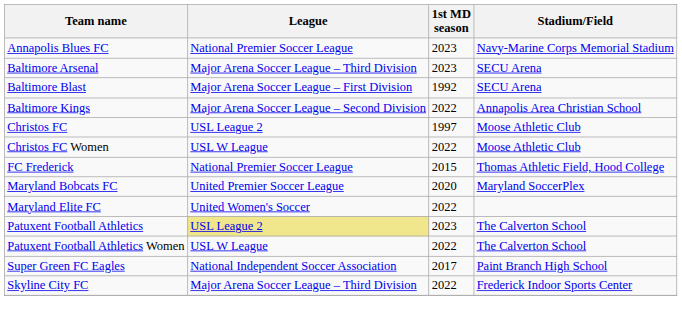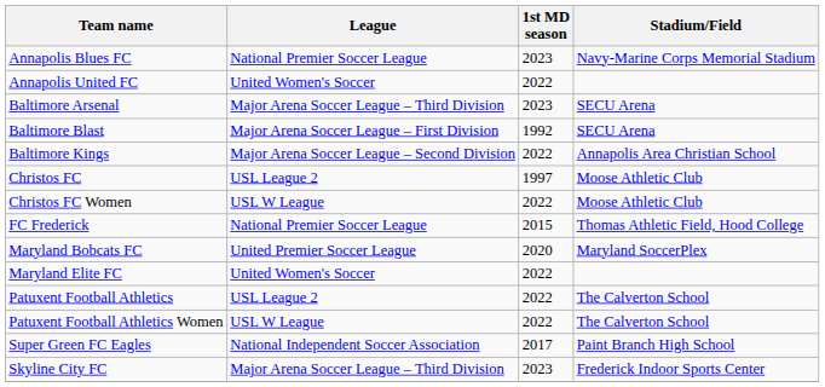 <table class="wikitable sortable">
 <tr>
 <th>Team name</th>
 <th>League</th>
 <th>1st MD <br> season</th>
 <th>Stadium/Field</th>
 </tr>
 <tr>
 <td><a href='#'>Annapolis Blues FC</a></td>
 <td><a href='#'>National Premier Soccer League</a></td>
 <td>2023</td>
 <td><a href='#'>Navy-Marine Corps Memorial Stadium</a></td>
+</tr>
+<tr>
+<td><a href='#'>Annapolis United FC</a></td>
+<td><a href='#'>United Women's Soccer</a></td>
+<td>2022</td>
+<td></td>
 </tr>
 <tr>
 <td><a href='#'>Baltimore Arsenal</a></td>
 <td><a href='#'>Major Arena Soccer League – Third Division</a></td>
 <td>2023</td>
 <td><a href='#'>SECU Arena</a></td>
 </tr>
 <tr>
 <td><a href='#'>Baltimore Blast</a></td>
 <td><a href='#'>Major Arena Soccer League – First Division</a></td>
 <td>1992</td>
 <td><a href='#'>SECU Arena</a></td>
 </tr>
 <tr>
 <td><a href='#'>Baltimore Kings</a></td>
 <td><a href='#'>Major Arena Soccer League – Second Division</a></td>
 <td>2022</td>
 <td><a href='#'>Annapolis Area Christian School</a></td>
 </tr>
 <tr>
 <td><a href='#'>Christos FC</a></td>
 <td><a href='#'>USL League 2</a></td>
 <td>1997</td>
 <td><a href='#'>Moose Athletic Club</a></td>
 </tr>
 <tr>
 <td><a href='#'>Christos FC</a> Women</td>
 <td><a href='#'>USL W League</a></td>
 <td>2022</td>
 <td><a href='#'>Moose Athletic Club</a></td>
 </tr>
 <tr>
 <td><a href='#'>FC Frederick</a></td>
 <td><a href='#'>National Premier Soccer League</a></td>
 <td>2015</td>
 <td><a href='#'>Thomas Athletic Field, Hood College</a></td>
 </tr>
 <tr>
 <td><a href='#'>Maryland Bobcats FC</a></td>
 <td><a href='#'>United Premier Soccer League</a></td>
 <td>2020</td>
 <td><a href='#'>Maryland SoccerPlex</a></td>
 </tr>
 <tr>
 <td><a href='#'>Maryland Elite FC</a></td>
 <td><a href='#'>United Women's Soccer</a></td>
 <td>2022</td>
 <td></td>
 </tr>
 <tr>
 <td><a href='#'>Patuxent Football Athletics</a></td>
-<td style="background: khaki;"><a href='#'>USL League 2</a></td>
-<td>2023</td>
+<td><a href='#'>USL League 2</a></td>
+<td>2022</td>
 <td><a href='#'>The Calverton School</a></td>
 </tr>
 <tr>
 <td><a href='#'>Patuxent Football Athletics</a> Women</td>
 <td><a href='#'>USL W League</a></td>
 <td>2022</td>
 <td><a href='#'>The Calverton School</a></td>
 </tr>
 <tr>
 <td><a href='#'>Super Green FC Eagles</a></td>
 <td><a href='#'>National Independent Soccer Association</a></td>
 <td>2017</td>
 <td><a href='#'>Paint Branch High School</a></td>
 </tr>
 <tr>
 <td><a href='#'>Skyline City FC</a></td>
 <td><a href='#'>Major Arena Soccer League – Third Division</a></td>
-<td>2022</td>
+<td>2023</td>
 <td><a href='#'>Frederick Indoor Sports Center</a></td>
 </tr>
 <tr>
 </tr>
 </table>
